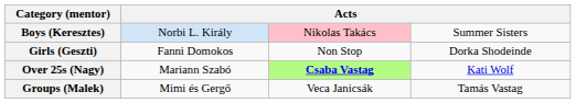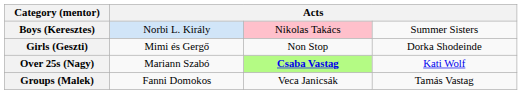 <table class="wikitable" style="text-align:center">
 <tr>
 <th spope="col" width="150">Category (mentor)</th>
 <th scope="col" colspan="4" width="600">Acts</th>
 </tr>
 <tr>
 <th scope="col">Boys (Keresztes)</th>
 <td bgcolor="#d1e5f8">Norbi L. Király</td>
 <td bgcolor="pink">Nikolas Takács</td>
 <td>Summer Sisters</td>
 </tr>
 <tr>
 <th scope="col">Girls (Geszti)</th>
-<td>Fanni Domokos</td>
+<td>Mimi és Gergő</td>
 <td>Non Stop</td>
 <td>Dorka Shodeinde</td>
 </tr>
 <tr>
 <th scope="col">Over 25s (Nagy)</th>
 <td>Mariann Szabó</td>
 <td bgcolor="#B4FB84"><strong><a href='#'>Csaba Vastag</a></strong></td>
 <td><a href='#'>Kati Wolf</a></td>
 </tr>
 <tr>
 <th scope="col">Groups (Malek)</th>
-<td>Mimi és Gergő</td>
+<td>Fanni Domokos</td>
 <td>Veca Janicsák</td>
 <td>Tamás Vastag</td>
 </tr>
 </table>
